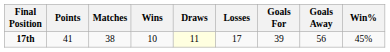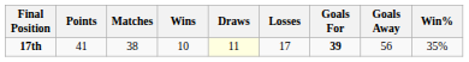 <table class="wikitable" style="font-size: 95%; text-align: center;">
 <tr>
 <th width=60>Final Position</th>
 <th width=60>Points</th>
 <th width=60>Matches</th>
 <th width=60>Wins</th>
 <th width=60>Draws</th>
 <th width=60>Losses</th>
 <th width=60>Goals For</th>
 <th width=60>Goals Away</th>
 <th width=60>Win%</th>
 </tr>
 <tr>
 <td><strong>17th</strong></td>
 <td>41</td>
 <td>38</td>
 <td>10</td>
 <td style="background: lightyellow;">11</td>
 <td>17</td>
-<td>39</td>
+<td><strong>39</strong></td>
 <td>56</td>
-<td>45%</td>
+<td>35%</td>
 </tr>
 </table>
